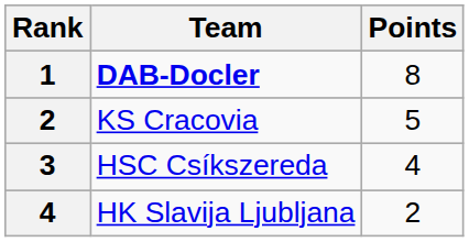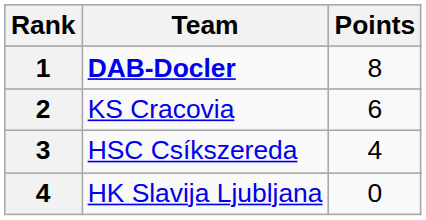 <table class="wikitable" style="text-align: center;">
 <tr>
 <th>Rank</th>
 <th>Team</th>
 <th>Points</th>
 </tr>
 <tr>
 <th>1</th>
 <td style="text-align: left;"> <strong><a href='#'>DAB-Docler</a></strong></td>
 <td>8</td>
 </tr>
 <tr>
 <th>2</th>
 <td style="text-align: left;"> <a href='#'>KS Cracovia</a></td>
-<td>5</td>
+<td>6</td>
 </tr>
 <tr>
 <th>3</th>
 <td style="text-align: left;"> <a href='#'>HSC Csíkszereda</a></td>
 <td>4</td>
 </tr>
 <tr>
 <th>4</th>
 <td style="text-align: left;"> <a href='#'>HK Slavija Ljubljana</a></td>
-<td>2</td>
+<td>0</td>
 </tr>
 </table>
